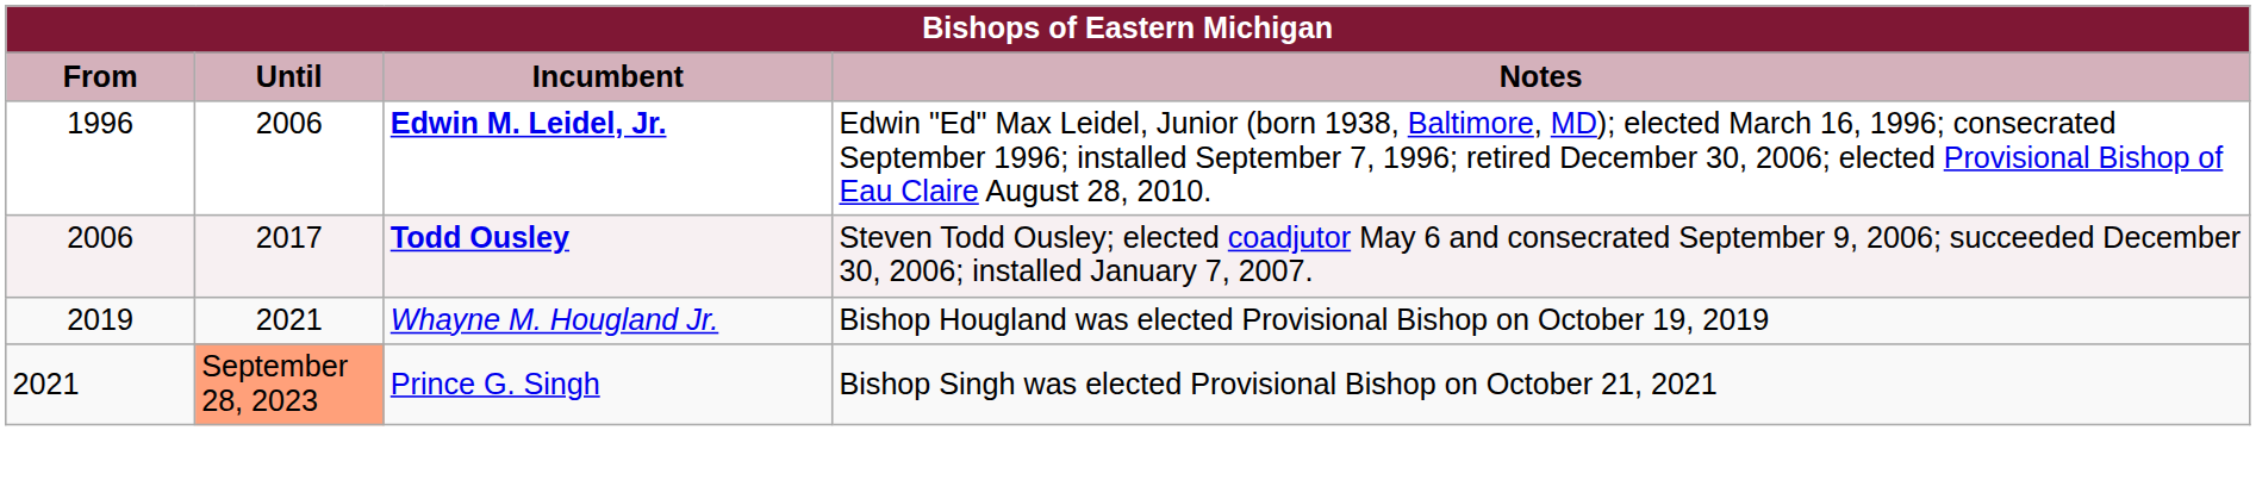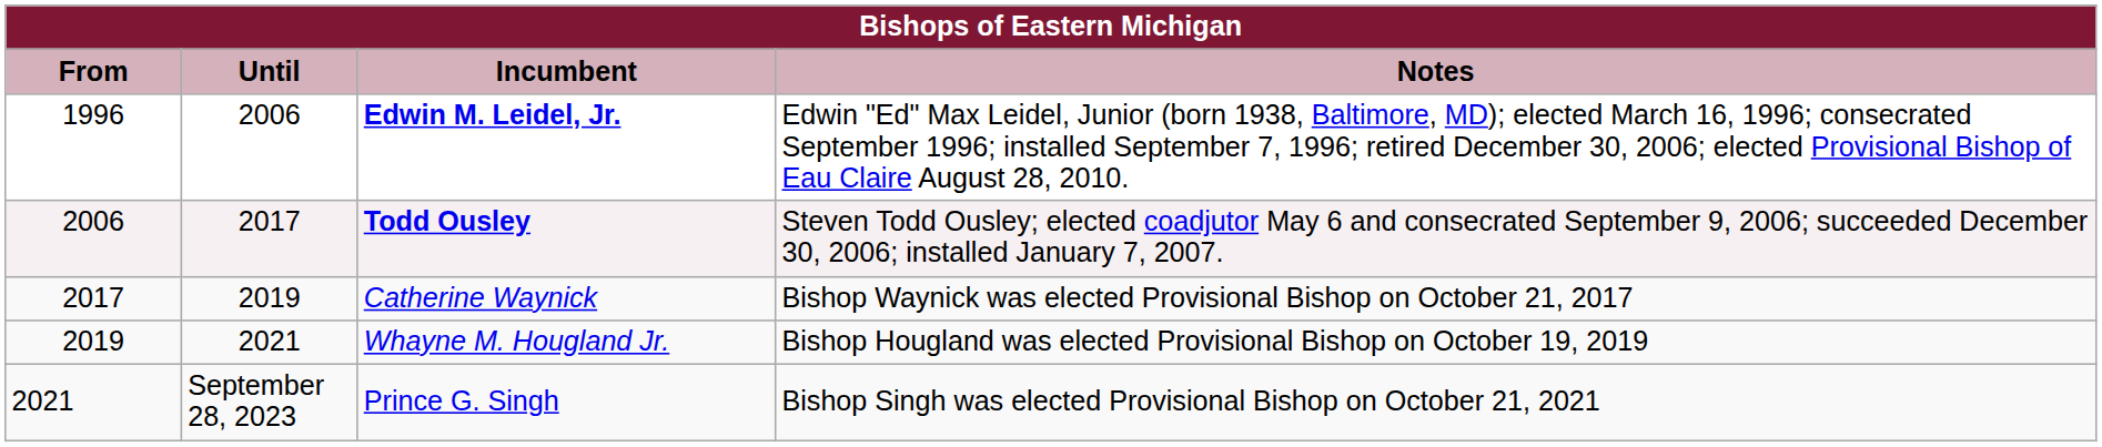 <table class="wikitable" style="width: 95%;">
 <tr>
 <th colspan="4" style="background-color: #7F1734; color: white;">Bishops of Eastern Michigan</th>
 </tr>
 <tr>
 <th style="background-color: #D4B1BB; width: 8%;">From</th>
 <th style="background-color: #D4B1BB; width: 8%;">Until</th>
 <th style="background-color: #D4B1BB; width: 19%;">Incumbent</th>
 <th style="background-color: #D4B1BB; width: 60%;">Notes</th>
 </tr>
 <tr valign="top" style="background-color: white;">
 <td style="text-align: center;">1996</td>
 <td style="text-align: center;">2006</td>
 <td><strong><a href='#'>Edwin M. Leidel, Jr.</a></strong></td>
 <td>Edwin "Ed" Max Leidel, Junior (born 1938, <a href='#'>Baltimore</a>, <a href='#'>MD</a>); elected March 16, 1996; consecrated September 1996; installed September 7, 1996; retired December 30, 2006; elected <a href='#'>Provisional Bishop of Eau Claire</a> August 28, 2010.</td>
 </tr>
 <tr valign="top" style="background-color: #F7F0F2;">
 <td style="text-align: center;">2006</td>
 <td style="text-align: center;">2017</td>
 <td><strong><a href='#'>Todd Ousley</a></strong></td>
 <td>Steven Todd Ousley; elected <a href='#'>coadjutor</a> May 6 and consecrated September 9, 2006; succeeded December 30, 2006; installed January 7, 2007.</td>
 </tr>
 <tr>
+<td style="text-align: center;">2017</td>
+<td style="text-align: center;">2019</td>
+<td><em><a href='#'>Catherine Waynick</a></em></td>
+<td>Bishop Waynick was elected Provisional Bishop on October 21, 2017</td>
+</tr>
+<tr>
 <td style="text-align: center;">2019</td>
 <td style="text-align: center;">2021</td>
 <td><em><a href='#'>Whayne M. Hougland Jr.</a></em></td>
 <td>Bishop Hougland was elected Provisional Bishop on October 19, 2019</td>
 </tr>
 <tr>
 <td>2021</td>
-<td style="background: lightsalmon;">September 28, 2023</td>
+<td>September 28, 2023</td>
 <td><a href='#'>Prince G. Singh</a></td>
 <td>Bishop Singh was elected Provisional Bishop on October 21, 2021</td>
 </tr>
 </table>
